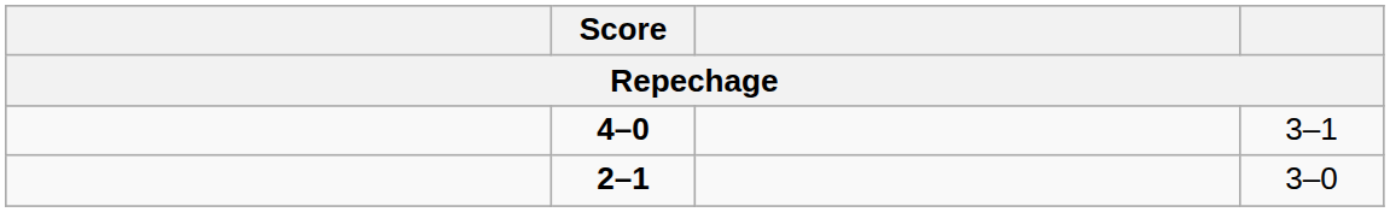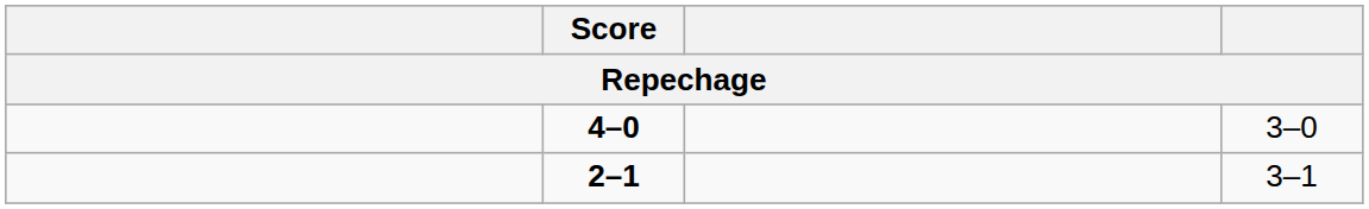 <table class="wikitable" style="text-align: left;">
 <tr>
 <th align="right" width="270"></th>
 <th width="65">Score</th>
 <th align="left" width="270"></th>
 <th width="65"></th>
 </tr>
 <tr>
 <th colspan=4>Repechage</th>
 </tr>
 <tr>
 <td><strong></strong></td>
 <td align="center"><strong>4–0</strong></td>
 <td></td>
-<td align=center>3–1 <strong></strong></td>
+<td align=center>3–0 <strong></strong></td>
 </tr>
 <tr>
 <td><strong></strong></td>
 <td align="center"><strong>2–1</strong></td>
 <td></td>
-<td align=center>3–0 <strong></strong></td>
+<td align=center>3–1 <strong></strong></td>
 </tr>
 </table>
